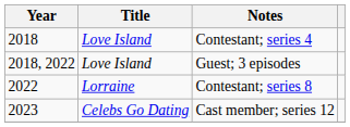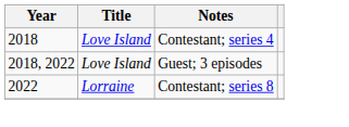 <table class="wikitable">
 <tr>
 <th>Year</th>
 <th>Title</th>
 <th>Notes</th>
 <th></th>
 </tr>
 <tr>
 <td>2018</td>
 <td><em><a href='#'>Love Island</a></em></td>
 <td>Contestant; <a href='#'>series 4</a></td>
 <td align="center"></td>
 </tr>
 <tr>
 <td>2018, 2022</td>
 <td><em>Love Island</em></td>
 <td>Guest; 3 episodes</td>
 <td align="center"></td>
 </tr>
 <tr>
 <td>2022</td>
 <td><em><a href='#'>Lorraine</a></em></td>
 <td>Contestant; <a href='#'>series 8</a></td>
 <td align="center"></td>
 </tr>
 <tr>
-<td>2023</td>
-<td><em><a href='#'>Celebs Go Dating</a></em></td>
-<td>Cast member; series 12</td>
-<td align="center"></td>
-</tr>
-<tr>
 </tr>
 </table>
